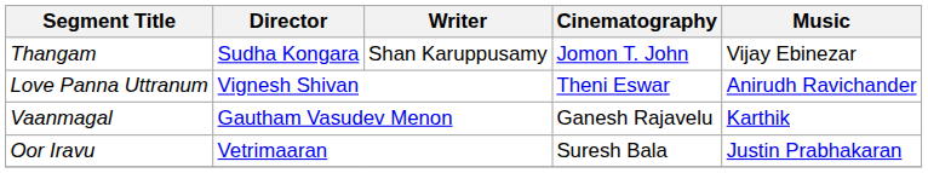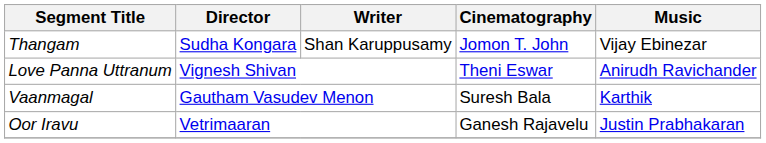 <table class="wikitable sortable" style="background:#ffffff;">
 <tr>
 <th>Segment Title</th>
 <th>Director</th>
 <th>Writer</th>
 <th>Cinematography</th>
 <th>Music</th>
 </tr>
 <tr>
 <td><em>Thangam</em></td>
 <td><a href='#'>Sudha Kongara</a></td>
 <td>Shan Karuppusamy</td>
 <td><a href='#'>Jomon T. John</a></td>
 <td>Vijay Ebinezar</td>
 </tr>
 <tr>
 <td><em>Love Panna Uttranum</em></td>
 <td colspan="2"><a href='#'>Vignesh Shivan</a></td>
 <td><a href='#'>Theni Eswar</a></td>
 <td><a href='#'>Anirudh Ravichander</a></td>
 </tr>
 <tr>
 <td><em>Vaanmagal</em></td>
 <td colspan="2"><a href='#'>Gautham Vasudev Menon</a></td>
-<td>Ganesh Rajavelu</td>
+<td>Suresh Bala</td>
 <td><a href='#'>Karthik</a></td>
 </tr>
 <tr>
 <td><em>Oor Iravu</em></td>
 <td colspan="2"><a href='#'>Vetrimaaran</a></td>
-<td>Suresh Bala</td>
+<td>Ganesh Rajavelu</td>
 <td><a href='#'>Justin Prabhakaran</a></td>
 </tr>
 <tr>
 </tr>
 </table>
